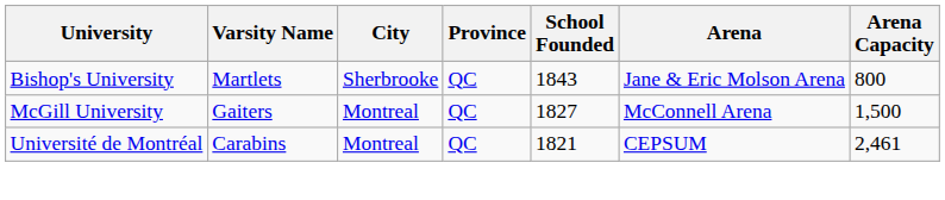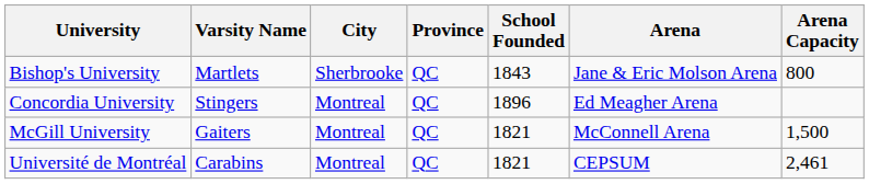 <table class="wikitable sortable">
 <tr>
 <th>University</th>
 <th>Varsity Name</th>
 <th>City</th>
 <th>Province</th>
 <th>School<br>Founded</th>
 <th>Arena</th>
 <th>Arena<br>Capacity</th>
 </tr>
 <tr>
 <td><a href='#'>Bishop's University</a></td>
 <td><a href='#'>Martlets</a></td>
 <td><a href='#'>Sherbrooke</a></td>
 <td><a href='#'>QC</a></td>
 <td>1843</td>
 <td><a href='#'>Jane & Eric Molson Arena</a></td>
 <td>800</td>
 </tr>
 <tr>
+<td><a href='#'>Concordia University</a></td>
+<td><a href='#'>Stingers</a></td>
+<td><a href='#'>Montreal</a></td>
+<td><a href='#'>QC</a></td>
+<td>1896</td>
+<td><a href='#'>Ed Meagher Arena</a></td>
+<td></td>
+</tr>
+<tr>
 <td><a href='#'>McGill University</a></td>
 <td><a href='#'>Gaiters</a></td>
 <td><a href='#'>Montreal</a></td>
 <td><a href='#'>QC</a></td>
-<td>1827</td>
+<td>1821</td>
 <td><a href='#'>McConnell Arena</a></td>
 <td>1,500</td>
 </tr>
 <tr>
 <td><a href='#'>Université de Montréal</a></td>
 <td><a href='#'>Carabins</a></td>
 <td><a href='#'>Montreal</a></td>
 <td><a href='#'>QC</a></td>
 <td>1821</td>
 <td><a href='#'>CEPSUM</a></td>
 <td>2,461</td>
 </tr>
 </table>
